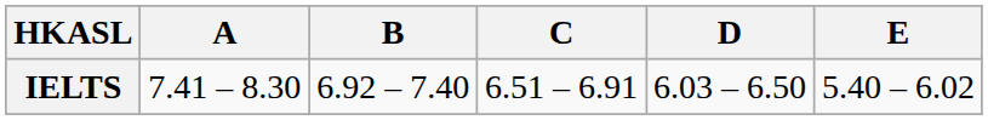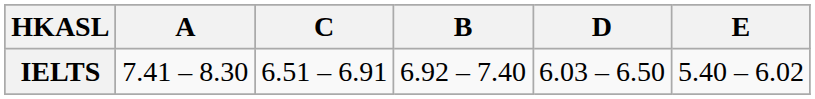 <table class="wikitable">
 <tr>
 <th>HKASL</th>
 <th>A</th>
+<th>C</th>
 <th>B</th>
-<th>C</th>
 <th>D</th>
 <th>E</th>
 </tr>
 <tr>
 <th>IELTS</th>
 <td>7.41 – 8.30</td>
+<td>6.51 – 6.91</td>
 <td>6.92 – 7.40</td>
-<td>6.51 – 6.91</td>
 <td>6.03 – 6.50</td>
 <td>5.40 – 6.02</td>
 </tr>
 </table>
